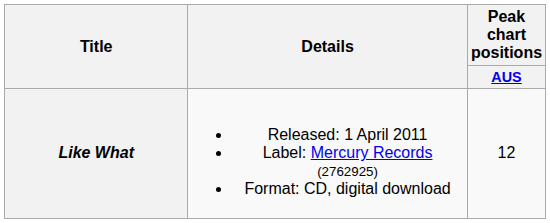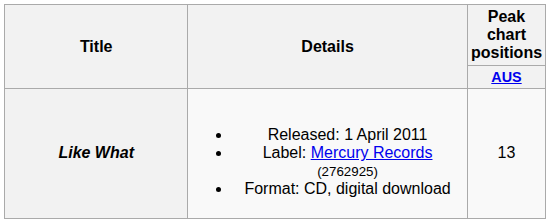 <table class="wikitable plainrowheaders" style="text-align:center;" border="1">
 <tr>
 <th scope="col" rowspan="2" style="width:11em;">Title</th>
 <th scope="col" rowspan="2" style="width:17em;">Details</th>
 <th scope="col" colspan="1">Peak chart positions</th>
 </tr>
 <tr>
 <th scope="col" style="width:3em;font-size:90%;"><a href='#'>AUS</a><br></th>
 </tr>
 <tr>
 <th scope="row"><em>Like What</em></th>
 <td><br><ul><li>Released: 1 April 2011</li><li>Label: <a href='#'>Mercury Records</a> <small>(2762925)</small></li><li>Format: CD, digital download</li></ul></td>
-<td>12</td>
+<td>13</td>
 </tr>
 </table>
